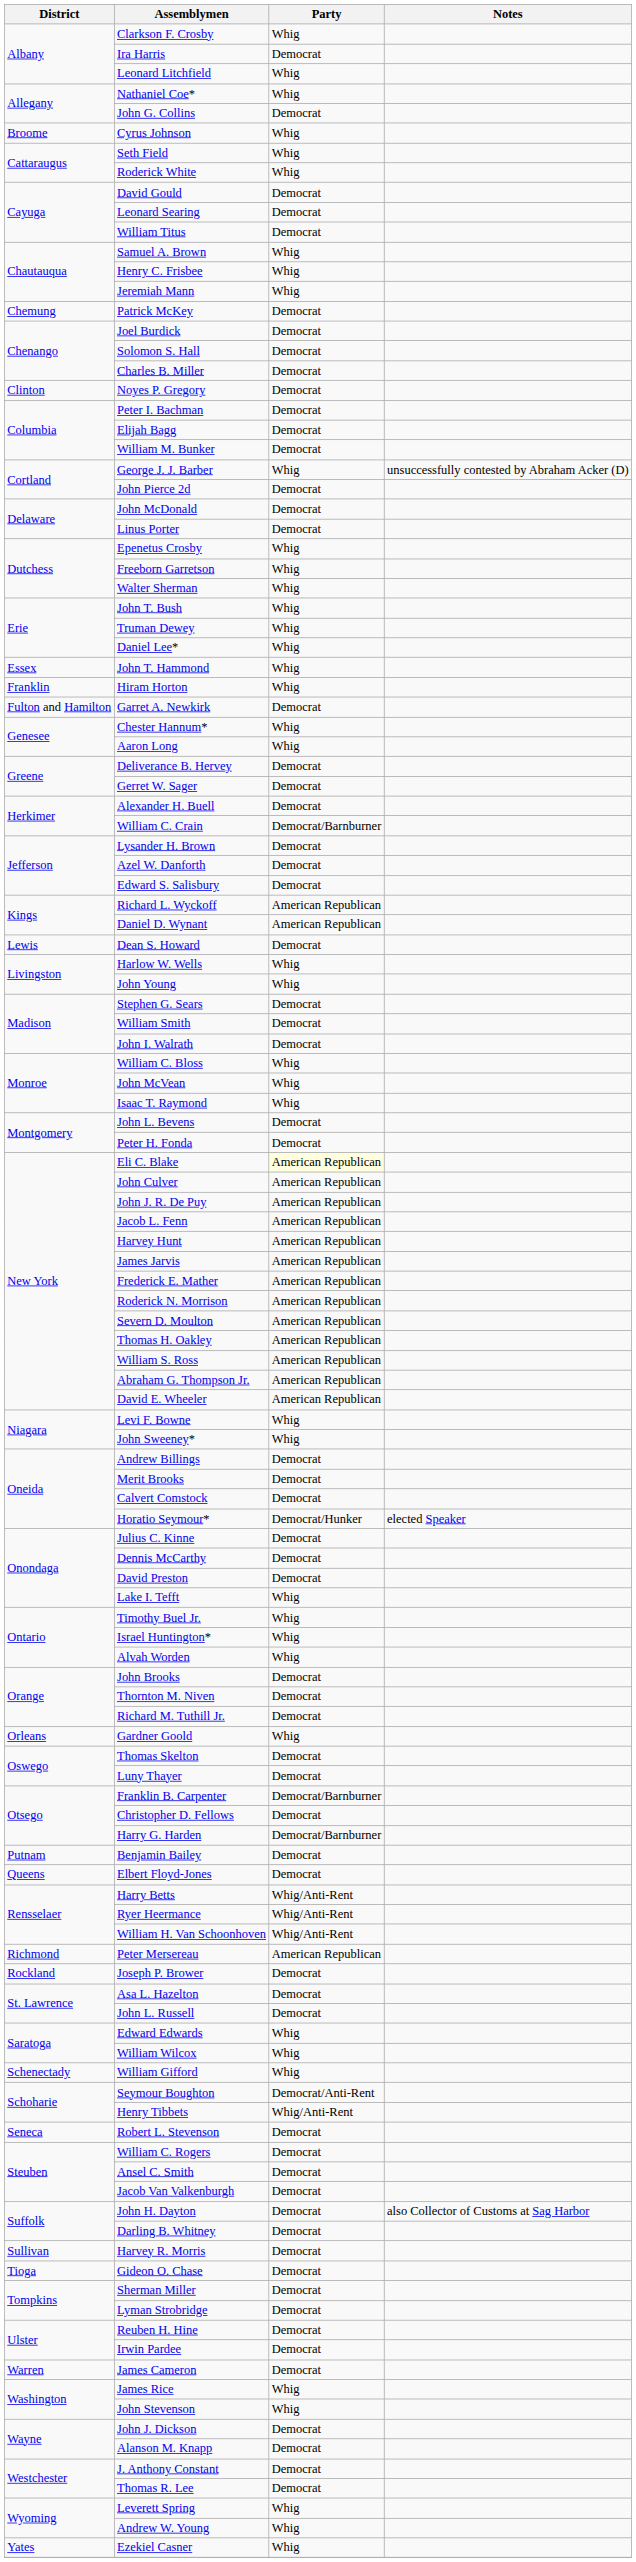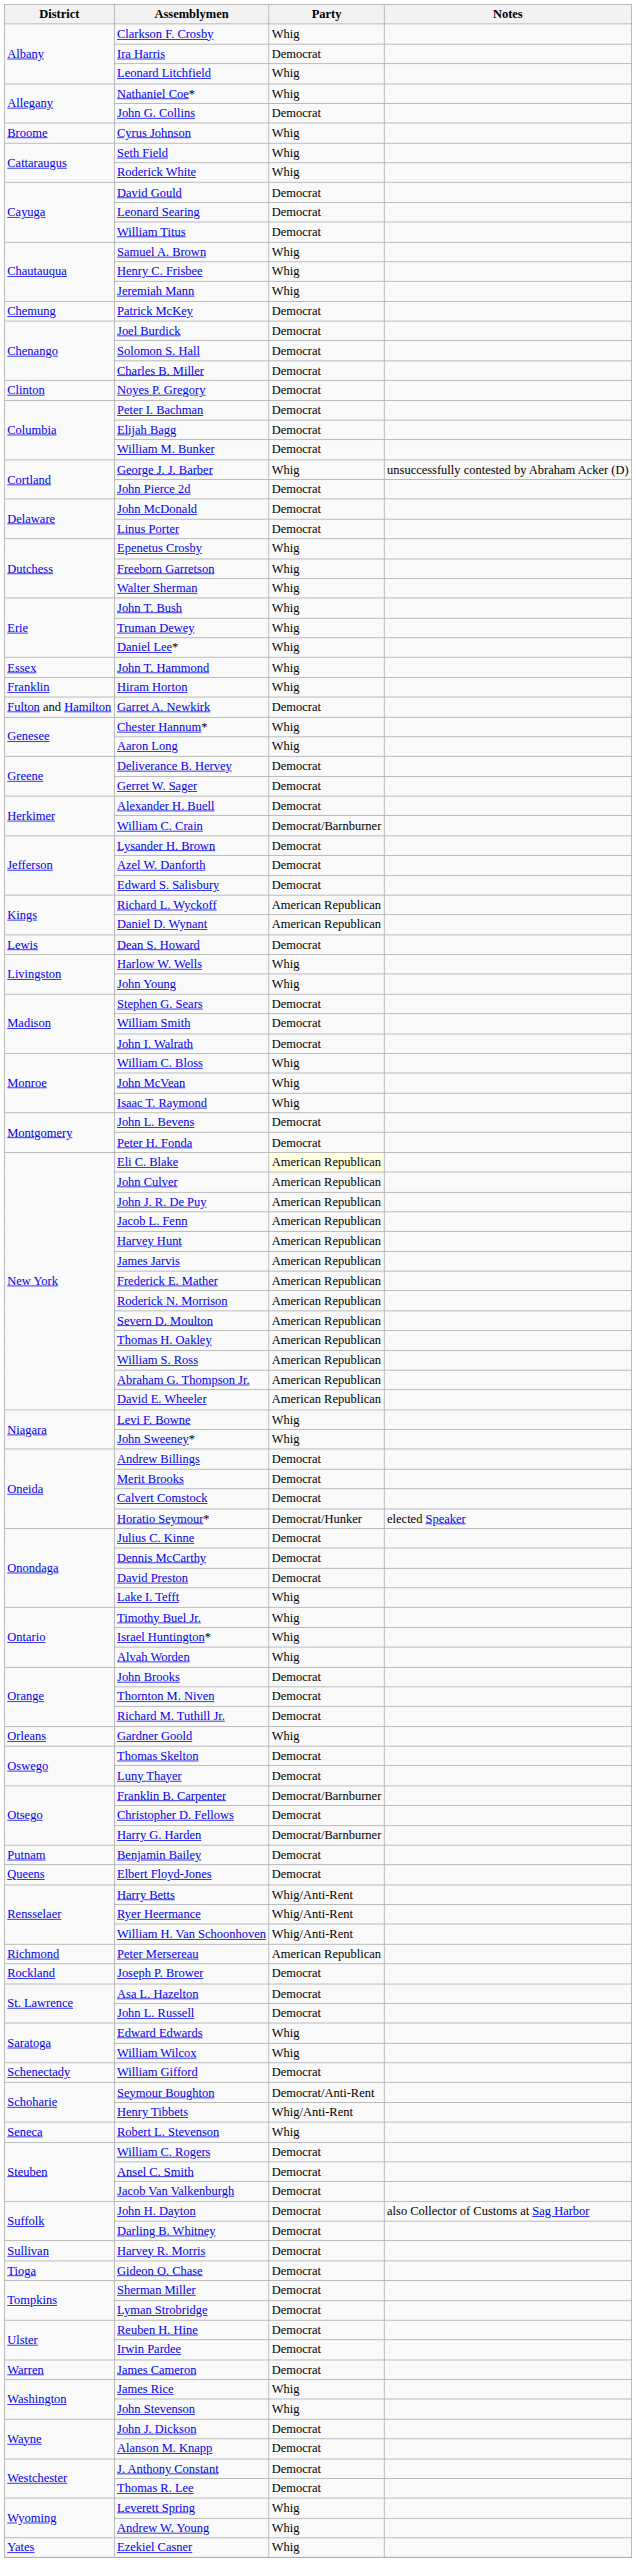 <table class=wikitable>
 <tr>
 <th>District</th>
 <th>Assemblymen</th>
 <th>Party</th>
 <th>Notes</th>
 </tr>
 <tr>
 <td rowspan="3"><a href='#'>Albany</a></td>
 <td><a href='#'>Clarkson F. Crosby</a></td>
 <td>Whig</td>
 <td></td>
 </tr>
 <tr>
 <td><a href='#'>Ira Harris</a></td>
 <td>Democrat</td>
 <td></td>
 </tr>
 <tr>
 <td><a href='#'>Leonard Litchfield</a></td>
 <td>Whig</td>
 <td></td>
 </tr>
 <tr>
 <td rowspan="2"><a href='#'>Allegany</a></td>
 <td><a href='#'>Nathaniel Coe</a>*</td>
 <td>Whig</td>
 <td></td>
 </tr>
 <tr>
 <td><a href='#'>John G. Collins</a></td>
 <td>Democrat</td>
 <td></td>
 </tr>
 <tr>
 <td><a href='#'>Broome</a></td>
 <td><a href='#'>Cyrus Johnson</a></td>
 <td>Whig</td>
 <td></td>
 </tr>
 <tr>
 <td rowspan="2"><a href='#'>Cattaraugus</a></td>
 <td><a href='#'>Seth Field</a></td>
 <td>Whig</td>
 <td></td>
 </tr>
 <tr>
 <td><a href='#'>Roderick White</a></td>
 <td>Whig</td>
 <td></td>
 </tr>
 <tr>
 <td rowspan="3"><a href='#'>Cayuga</a></td>
 <td><a href='#'>David Gould</a></td>
 <td>Democrat</td>
 <td></td>
 </tr>
 <tr>
 <td><a href='#'>Leonard Searing</a></td>
 <td>Democrat</td>
 <td></td>
 </tr>
 <tr>
 <td><a href='#'>William Titus</a></td>
 <td>Democrat</td>
 <td></td>
 </tr>
 <tr>
 <td rowspan="3"><a href='#'>Chautauqua</a></td>
 <td><a href='#'>Samuel A. Brown</a></td>
 <td>Whig</td>
 <td></td>
 </tr>
 <tr>
 <td><a href='#'>Henry C. Frisbee</a></td>
 <td>Whig</td>
 <td></td>
 </tr>
 <tr>
 <td><a href='#'>Jeremiah Mann</a></td>
 <td>Whig</td>
 <td></td>
 </tr>
 <tr>
 <td><a href='#'>Chemung</a></td>
 <td><a href='#'>Patrick McKey</a></td>
 <td>Democrat</td>
 <td></td>
 </tr>
 <tr>
 <td rowspan="3"><a href='#'>Chenango</a></td>
 <td><a href='#'>Joel Burdick</a></td>
 <td>Democrat</td>
 <td></td>
 </tr>
 <tr>
 <td><a href='#'>Solomon S. Hall</a></td>
 <td>Democrat</td>
 <td></td>
 </tr>
 <tr>
 <td><a href='#'>Charles B. Miller</a></td>
 <td>Democrat</td>
 <td></td>
 </tr>
 <tr>
 <td><a href='#'>Clinton</a></td>
 <td><a href='#'>Noyes P. Gregory</a></td>
 <td>Democrat</td>
 <td></td>
 </tr>
 <tr>
 <td rowspan="3"><a href='#'>Columbia</a></td>
 <td><a href='#'>Peter I. Bachman</a></td>
 <td>Democrat</td>
 <td></td>
 </tr>
 <tr>
 <td><a href='#'>Elijah Bagg</a></td>
 <td>Democrat</td>
 <td></td>
 </tr>
 <tr>
 <td><a href='#'>William M. Bunker</a></td>
 <td>Democrat</td>
 <td></td>
 </tr>
 <tr>
 <td rowspan="2"><a href='#'>Cortland</a></td>
 <td><a href='#'>George J. J. Barber</a></td>
 <td>Whig</td>
 <td>unsuccessfully contested by Abraham Acker (D)</td>
 </tr>
 <tr>
 <td><a href='#'>John Pierce 2d</a></td>
 <td>Democrat</td>
 <td></td>
 </tr>
 <tr>
 <td rowspan="2"><a href='#'>Delaware</a></td>
 <td><a href='#'>John McDonald</a></td>
 <td>Democrat</td>
 <td></td>
 </tr>
 <tr>
 <td><a href='#'>Linus Porter</a></td>
 <td>Democrat</td>
 <td></td>
 </tr>
 <tr>
 <td rowspan="3"><a href='#'>Dutchess</a></td>
 <td><a href='#'>Epenetus Crosby</a></td>
 <td>Whig</td>
 <td></td>
 </tr>
 <tr>
 <td><a href='#'>Freeborn Garretson</a></td>
 <td>Whig</td>
 <td></td>
 </tr>
 <tr>
 <td><a href='#'>Walter Sherman</a></td>
 <td>Whig</td>
 <td></td>
 </tr>
 <tr>
 <td rowspan="3"><a href='#'>Erie</a></td>
 <td><a href='#'>John T. Bush</a></td>
 <td>Whig</td>
 <td></td>
 </tr>
 <tr>
 <td><a href='#'>Truman Dewey</a></td>
 <td>Whig</td>
 <td></td>
 </tr>
 <tr>
 <td><a href='#'>Daniel Lee</a>*</td>
 <td>Whig</td>
 <td></td>
 </tr>
 <tr>
 <td><a href='#'>Essex</a></td>
 <td><a href='#'>John T. Hammond</a></td>
 <td>Whig</td>
 <td></td>
 </tr>
 <tr>
 <td><a href='#'>Franklin</a></td>
 <td><a href='#'>Hiram Horton</a></td>
 <td>Whig</td>
 <td></td>
 </tr>
 <tr>
 <td><a href='#'>Fulton</a> and <a href='#'>Hamilton</a></td>
 <td><a href='#'>Garret A. Newkirk</a></td>
 <td>Democrat</td>
 <td></td>
 </tr>
 <tr>
 <td rowspan="2"><a href='#'>Genesee</a></td>
 <td><a href='#'>Chester Hannum</a>*</td>
 <td>Whig</td>
 <td></td>
 </tr>
 <tr>
 <td><a href='#'>Aaron Long</a></td>
 <td>Whig</td>
 <td></td>
 </tr>
 <tr>
 <td rowspan="2"><a href='#'>Greene</a></td>
 <td><a href='#'>Deliverance B. Hervey</a></td>
 <td>Democrat</td>
 <td></td>
 </tr>
 <tr>
 <td><a href='#'>Gerret W. Sager</a></td>
 <td>Democrat</td>
 <td></td>
 </tr>
 <tr>
 <td rowspan="2"><a href='#'>Herkimer</a></td>
 <td><a href='#'>Alexander H. Buell</a></td>
 <td>Democrat</td>
 <td></td>
 </tr>
 <tr>
 <td><a href='#'>William C. Crain</a></td>
 <td>Democrat/Barnburner</td>
 <td></td>
 </tr>
 <tr>
 <td rowspan="3"><a href='#'>Jefferson</a></td>
 <td><a href='#'>Lysander H. Brown</a></td>
 <td>Democrat</td>
 <td></td>
 </tr>
 <tr>
 <td><a href='#'>Azel W. Danforth</a></td>
 <td>Democrat</td>
 <td></td>
 </tr>
 <tr>
 <td><a href='#'>Edward S. Salisbury</a></td>
 <td>Democrat</td>
 <td></td>
 </tr>
 <tr>
 <td rowspan="2"><a href='#'>Kings</a></td>
 <td><a href='#'>Richard L. Wyckoff</a></td>
 <td>American Republican</td>
 <td></td>
 </tr>
 <tr>
 <td><a href='#'>Daniel D. Wynant</a></td>
 <td>American Republican</td>
 <td></td>
 </tr>
 <tr>
 <td><a href='#'>Lewis</a></td>
 <td><a href='#'>Dean S. Howard</a></td>
 <td>Democrat</td>
 <td></td>
 </tr>
 <tr>
 <td rowspan="2"><a href='#'>Livingston</a></td>
 <td><a href='#'>Harlow W. Wells</a></td>
 <td>Whig</td>
 <td></td>
 </tr>
 <tr>
 <td><a href='#'>John Young</a></td>
 <td>Whig</td>
 <td></td>
 </tr>
 <tr>
 <td rowspan="3"><a href='#'>Madison</a></td>
 <td><a href='#'>Stephen G. Sears</a></td>
 <td>Democrat</td>
 <td></td>
 </tr>
 <tr>
 <td><a href='#'>William Smith</a></td>
 <td>Democrat</td>
 <td></td>
 </tr>
 <tr>
 <td><a href='#'>John I. Walrath</a></td>
 <td>Democrat</td>
 <td></td>
 </tr>
 <tr>
 <td rowspan="3"><a href='#'>Monroe</a></td>
 <td><a href='#'>William C. Bloss</a></td>
 <td>Whig</td>
 <td></td>
 </tr>
 <tr>
 <td><a href='#'>John McVean</a></td>
 <td>Whig</td>
 <td></td>
 </tr>
 <tr>
 <td><a href='#'>Isaac T. Raymond</a></td>
 <td>Whig</td>
 <td></td>
 </tr>
 <tr>
 <td rowspan="2"><a href='#'>Montgomery</a></td>
 <td><a href='#'>John L. Bevens</a></td>
 <td>Democrat</td>
 <td></td>
 </tr>
 <tr>
 <td><a href='#'>Peter H. Fonda</a></td>
 <td>Democrat</td>
 <td></td>
 </tr>
 <tr>
 <td rowspan="13"><a href='#'>New York</a></td>
 <td><a href='#'>Eli C. Blake</a></td>
 <td style="background: lightyellow;">American Republican</td>
 <td></td>
 </tr>
 <tr>
 <td><a href='#'>John Culver</a></td>
 <td>American Republican</td>
 <td></td>
 </tr>
 <tr>
 <td><a href='#'>John J. R. De Puy</a></td>
 <td>American Republican</td>
 <td></td>
 </tr>
 <tr>
 <td><a href='#'>Jacob L. Fenn</a></td>
 <td>American Republican</td>
 <td></td>
 </tr>
 <tr>
 <td><a href='#'>Harvey Hunt</a></td>
 <td>American Republican</td>
 <td></td>
 </tr>
 <tr>
 <td><a href='#'>James Jarvis</a></td>
 <td>American Republican</td>
 <td></td>
 </tr>
 <tr>
 <td><a href='#'>Frederick E. Mather</a></td>
 <td>American Republican</td>
 <td></td>
 </tr>
 <tr>
 <td><a href='#'>Roderick N. Morrison</a></td>
 <td>American Republican</td>
 <td></td>
 </tr>
 <tr>
 <td><a href='#'>Severn D. Moulton</a></td>
 <td>American Republican</td>
 <td></td>
 </tr>
 <tr>
 <td><a href='#'>Thomas H. Oakley</a></td>
 <td>American Republican</td>
 <td></td>
 </tr>
 <tr>
 <td><a href='#'>William S. Ross</a></td>
 <td>American Republican</td>
 <td></td>
 </tr>
 <tr>
 <td><a href='#'>Abraham G. Thompson Jr.</a></td>
 <td>American Republican</td>
 <td></td>
 </tr>
 <tr>
 <td><a href='#'>David E. Wheeler</a></td>
 <td>American Republican</td>
 <td></td>
 </tr>
 <tr>
 <td rowspan="2"><a href='#'>Niagara</a></td>
 <td><a href='#'>Levi F. Bowne</a></td>
 <td>Whig</td>
 <td></td>
 </tr>
 <tr>
 <td><a href='#'>John Sweeney</a>*</td>
 <td>Whig</td>
 <td></td>
 </tr>
 <tr>
 <td rowspan="4"><a href='#'>Oneida</a></td>
 <td><a href='#'>Andrew Billings</a></td>
 <td>Democrat</td>
 <td></td>
 </tr>
 <tr>
 <td><a href='#'>Merit Brooks</a></td>
 <td>Democrat</td>
 <td></td>
 </tr>
 <tr>
 <td><a href='#'>Calvert Comstock</a></td>
 <td>Democrat</td>
 <td></td>
 </tr>
 <tr>
 <td><a href='#'>Horatio Seymour</a>*</td>
 <td>Democrat/Hunker</td>
 <td>elected <a href='#'>Speaker</a></td>
 </tr>
 <tr>
 <td rowspan="4"><a href='#'>Onondaga</a></td>
 <td><a href='#'>Julius C. Kinne</a></td>
 <td>Democrat</td>
 <td></td>
 </tr>
 <tr>
 <td><a href='#'>Dennis McCarthy</a></td>
 <td>Democrat</td>
 <td></td>
 </tr>
 <tr>
 <td><a href='#'>David Preston</a></td>
 <td>Democrat</td>
 <td></td>
 </tr>
 <tr>
 <td><a href='#'>Lake I. Tefft</a></td>
 <td>Whig</td>
 <td></td>
 </tr>
 <tr>
 <td rowspan="3"><a href='#'>Ontario</a></td>
 <td><a href='#'>Timothy Buel Jr.</a></td>
 <td>Whig</td>
 <td></td>
 </tr>
 <tr>
 <td><a href='#'>Israel Huntington</a>*</td>
 <td>Whig</td>
 <td></td>
 </tr>
 <tr>
 <td><a href='#'>Alvah Worden</a></td>
 <td>Whig</td>
 <td></td>
 </tr>
 <tr>
 <td rowspan="3"><a href='#'>Orange</a></td>
 <td><a href='#'>John Brooks</a></td>
 <td>Democrat</td>
 <td></td>
 </tr>
 <tr>
 <td><a href='#'>Thornton M. Niven</a></td>
 <td>Democrat</td>
 <td></td>
 </tr>
 <tr>
 <td><a href='#'>Richard M. Tuthill Jr.</a></td>
 <td>Democrat</td>
 <td></td>
 </tr>
 <tr>
 <td><a href='#'>Orleans</a></td>
 <td><a href='#'>Gardner Goold</a></td>
 <td>Whig</td>
 <td></td>
 </tr>
 <tr>
 <td rowspan="2"><a href='#'>Oswego</a></td>
 <td><a href='#'>Thomas Skelton</a></td>
 <td>Democrat</td>
 <td></td>
 </tr>
 <tr>
 <td><a href='#'>Luny Thayer</a></td>
 <td>Democrat</td>
 <td></td>
 </tr>
 <tr>
 <td rowspan="3"><a href='#'>Otsego</a></td>
 <td><a href='#'>Franklin B. Carpenter</a></td>
 <td>Democrat/Barnburner</td>
 <td></td>
 </tr>
 <tr>
 <td><a href='#'>Christopher D. Fellows</a></td>
 <td>Democrat</td>
 <td></td>
 </tr>
 <tr>
 <td><a href='#'>Harry G. Harden</a></td>
 <td>Democrat/Barnburner</td>
 <td></td>
 </tr>
 <tr>
 <td><a href='#'>Putnam</a></td>
 <td><a href='#'>Benjamin Bailey</a></td>
 <td>Democrat</td>
 <td></td>
 </tr>
 <tr>
 <td><a href='#'>Queens</a></td>
 <td><a href='#'>Elbert Floyd-Jones</a></td>
 <td>Democrat</td>
 <td></td>
 </tr>
 <tr>
 <td rowspan="3"><a href='#'>Rensselaer</a></td>
 <td><a href='#'>Harry Betts</a></td>
 <td>Whig/Anti-Rent</td>
 <td></td>
 </tr>
 <tr>
 <td><a href='#'>Ryer Heermance</a></td>
 <td>Whig/Anti-Rent</td>
 <td></td>
 </tr>
 <tr>
 <td><a href='#'>William H. Van Schoonhoven</a></td>
 <td>Whig/Anti-Rent</td>
 <td></td>
 </tr>
 <tr>
 <td><a href='#'>Richmond</a></td>
 <td><a href='#'>Peter Mersereau</a></td>
 <td>American Republican</td>
 <td></td>
 </tr>
 <tr>
 <td><a href='#'>Rockland</a></td>
 <td><a href='#'>Joseph P. Brower</a></td>
 <td>Democrat</td>
 <td></td>
 </tr>
 <tr>
 <td rowspan="2"><a href='#'>St. Lawrence</a></td>
 <td><a href='#'>Asa L. Hazelton</a></td>
 <td>Democrat</td>
 <td></td>
 </tr>
 <tr>
 <td><a href='#'>John L. Russell</a></td>
 <td>Democrat</td>
 <td></td>
 </tr>
 <tr>
 <td rowspan="2"><a href='#'>Saratoga</a></td>
 <td><a href='#'>Edward Edwards</a></td>
 <td>Whig</td>
 <td></td>
 </tr>
 <tr>
 <td><a href='#'>William Wilcox</a></td>
 <td>Whig</td>
 <td></td>
 </tr>
 <tr>
 <td><a href='#'>Schenectady</a></td>
 <td><a href='#'>William Gifford</a></td>
-<td>Whig</td>
+<td>Democrat</td>
 <td></td>
 </tr>
 <tr>
 <td rowspan="2"><a href='#'>Schoharie</a></td>
 <td><a href='#'>Seymour Boughton</a></td>
 <td>Democrat/Anti-Rent</td>
 <td></td>
 </tr>
 <tr>
 <td><a href='#'>Henry Tibbets</a></td>
 <td>Whig/Anti-Rent</td>
 <td></td>
 </tr>
 <tr>
 <td><a href='#'>Seneca</a></td>
 <td><a href='#'>Robert L. Stevenson</a></td>
-<td>Democrat</td>
+<td>Whig</td>
 <td></td>
 </tr>
 <tr>
 <td rowspan="3"><a href='#'>Steuben</a></td>
 <td><a href='#'>William C. Rogers</a></td>
 <td>Democrat</td>
 <td></td>
 </tr>
 <tr>
 <td><a href='#'>Ansel C. Smith</a></td>
 <td>Democrat</td>
 <td></td>
 </tr>
 <tr>
 <td><a href='#'>Jacob Van Valkenburgh</a></td>
 <td>Democrat</td>
 <td></td>
 </tr>
 <tr>
 <td rowspan="2"><a href='#'>Suffolk</a></td>
 <td><a href='#'>John H. Dayton</a></td>
 <td>Democrat</td>
 <td>also Collector of Customs at <a href='#'>Sag Harbor</a></td>
 </tr>
 <tr>
 <td><a href='#'>Darling B. Whitney</a></td>
 <td>Democrat</td>
 <td></td>
 </tr>
 <tr>
 <td><a href='#'>Sullivan</a></td>
 <td><a href='#'>Harvey R. Morris</a></td>
 <td>Democrat</td>
 <td></td>
 </tr>
 <tr>
 <td><a href='#'>Tioga</a></td>
 <td><a href='#'>Gideon O. Chase</a></td>
 <td>Democrat</td>
 <td></td>
 </tr>
 <tr>
 <td rowspan="2"><a href='#'>Tompkins</a></td>
 <td><a href='#'>Sherman Miller</a></td>
 <td>Democrat</td>
 <td></td>
 </tr>
 <tr>
 <td><a href='#'>Lyman Strobridge</a></td>
 <td>Democrat</td>
 <td></td>
 </tr>
 <tr>
 <td rowspan="2"><a href='#'>Ulster</a></td>
 <td><a href='#'>Reuben H. Hine</a></td>
 <td>Democrat</td>
 <td></td>
 </tr>
 <tr>
 <td><a href='#'>Irwin Pardee</a></td>
 <td>Democrat</td>
 <td></td>
 </tr>
 <tr>
 <td><a href='#'>Warren</a></td>
 <td><a href='#'>James Cameron</a></td>
 <td>Democrat</td>
 <td></td>
 </tr>
 <tr>
 <td rowspan="2"><a href='#'>Washington</a></td>
 <td><a href='#'>James Rice</a></td>
 <td>Whig</td>
 <td></td>
 </tr>
 <tr>
 <td><a href='#'>John Stevenson</a></td>
 <td>Whig</td>
 <td></td>
 </tr>
 <tr>
 <td rowspan="2"><a href='#'>Wayne</a></td>
 <td><a href='#'>John J. Dickson</a></td>
 <td>Democrat</td>
 <td></td>
 </tr>
 <tr>
 <td><a href='#'>Alanson M. Knapp</a></td>
 <td>Democrat</td>
 <td></td>
 </tr>
 <tr>
 <td rowspan="2"><a href='#'>Westchester</a></td>
 <td><a href='#'>J. Anthony Constant</a></td>
 <td>Democrat</td>
 <td></td>
 </tr>
 <tr>
 <td><a href='#'>Thomas R. Lee</a></td>
 <td>Democrat</td>
 <td></td>
 </tr>
 <tr>
 <td rowspan="2"><a href='#'>Wyoming</a></td>
 <td><a href='#'>Leverett Spring</a></td>
 <td>Whig</td>
 <td></td>
 </tr>
 <tr>
 <td><a href='#'>Andrew W. Young</a></td>
 <td>Whig</td>
 <td></td>
 </tr>
 <tr>
 <td><a href='#'>Yates</a></td>
 <td><a href='#'>Ezekiel Casner</a></td>
 <td>Whig</td>
 <td></td>
 </tr>
 <tr>
 </tr>
 </table>
